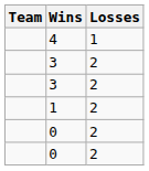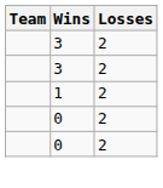 <table class=wikitable>
 <tr>
 <th>Team</th>
 <th>Wins</th>
 <th>Losses</th>
-</tr>
-<tr>
-<td><strong></strong></td>
-<td>4</td>
-<td>1</td>
 </tr>
 <tr>
 <td></td>
 <td>3</td>
 <td>2</td>
 </tr>
 <tr>
 <td></td>
 <td>3</td>
 <td>2</td>
 </tr>
 <tr>
 <td></td>
 <td>1</td>
 <td>2</td>
 </tr>
 <tr>
 <td></td>
 <td>0</td>
 <td>2</td>
 </tr>
 <tr>
 <td></td>
 <td>0</td>
 <td>2</td>
 </tr>
 </table>
